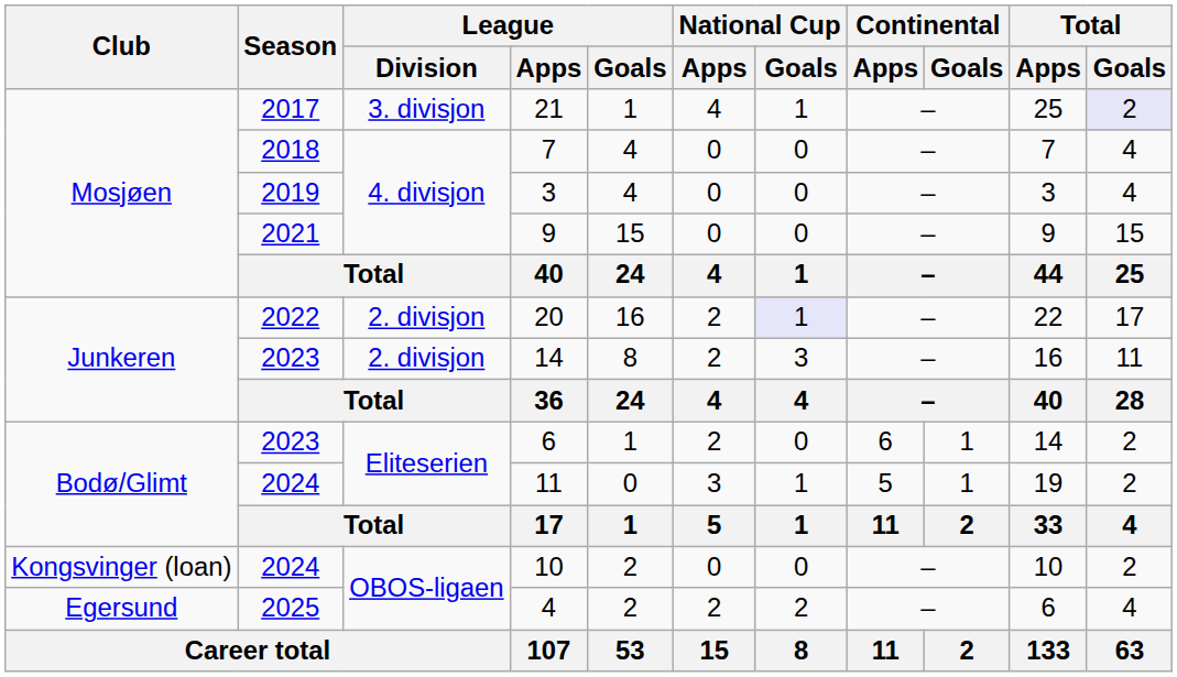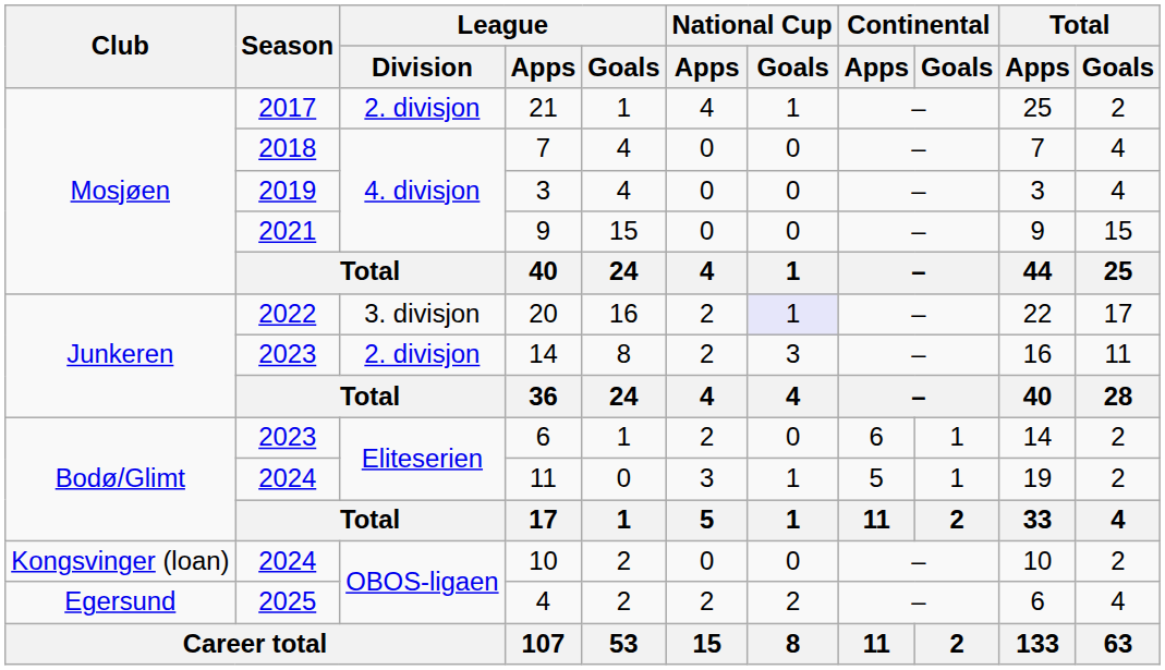 <table class="wikitable" style="text-align:center">
 <tr>
 <th rowspan="2">Club</th>
 <th rowspan="2">Season</th>
 <th colspan="3">League</th>
 <th colspan="2">National Cup</th>
 <th colspan="2">Continental</th>
 <th colspan="2">Total</th>
 </tr>
 <tr>
 <th>Division</th>
 <th>Apps</th>
 <th>Goals</th>
 <th>Apps</th>
 <th>Goals</th>
 <th>Apps</th>
 <th>Goals</th>
 <th>Apps</th>
 <th>Goals</th>
 </tr>
 <tr>
 <td rowspan="5"><a href='#'>Mosjøen</a></td>
 <td><a href='#'>2017</a></td>
-<td><a href='#'>3. divisjon</a></td>
+<td><a href='#'>2. divisjon</a></td>
 <td>21</td>
 <td>1</td>
 <td>4</td>
 <td>1</td>
 <td colspan="2">–</td>
 <td>25</td>
-<td style="background: lavender;">2</td>
+<td>2</td>
 </tr>
 <tr>
 <td><a href='#'>2018</a></td>
 <td rowspan="3"><a href='#'>4. divisjon</a></td>
 <td>7</td>
 <td>4</td>
 <td>0</td>
 <td>0</td>
 <td colspan="2">–</td>
 <td>7</td>
 <td>4</td>
 </tr>
 <tr>
 <td><a href='#'>2019</a></td>
 <td>3</td>
 <td>4</td>
 <td>0</td>
 <td>0</td>
 <td colspan="2">–</td>
 <td>3</td>
 <td>4</td>
 </tr>
 <tr>
 <td><a href='#'>2021</a></td>
 <td>9</td>
 <td>15</td>
 <td>0</td>
 <td>0</td>
 <td colspan="2">–</td>
 <td>9</td>
 <td>15</td>
 </tr>
 <tr>
 <th colspan="2">Total</th>
 <th>40</th>
 <th>24</th>
 <th>4</th>
 <th>1</th>
 <th colspan="2">–</th>
 <th>44</th>
 <th>25</th>
 </tr>
 <tr>
 <td rowspan="3"><a href='#'>Junkeren</a></td>
 <td><a href='#'>2022</a></td>
-<td><a href='#'>2. divisjon</a></td>
+<td>3. divisjon</td>
 <td>20</td>
 <td>16</td>
 <td>2</td>
 <td style="background: lavender;">1</td>
 <td colspan="2">–</td>
 <td>22</td>
 <td>17</td>
 </tr>
 <tr>
 <td><a href='#'>2023</a></td>
 <td><a href='#'>2. divisjon</a></td>
 <td>14</td>
 <td>8</td>
 <td>2</td>
 <td>3</td>
 <td colspan="2">–</td>
 <td>16</td>
 <td>11</td>
 </tr>
 <tr>
 <th colspan="2">Total</th>
 <th>36</th>
 <th>24</th>
 <th>4</th>
 <th>4</th>
 <th colspan="2">–</th>
 <th>40</th>
 <th>28</th>
 </tr>
 <tr>
 <td rowspan="3"><a href='#'>Bodø/Glimt</a></td>
 <td><a href='#'>2023</a></td>
 <td rowspan="2"><a href='#'>Eliteserien</a></td>
 <td>6</td>
 <td>1</td>
 <td>2</td>
 <td>0</td>
 <td>6</td>
 <td>1</td>
 <td>14</td>
 <td>2</td>
 </tr>
 <tr>
 <td><a href='#'>2024</a></td>
 <td>11</td>
 <td>0</td>
 <td>3</td>
 <td>1</td>
 <td>5</td>
 <td>1</td>
 <td>19</td>
 <td>2</td>
 </tr>
 <tr>
 <th colspan="2">Total</th>
 <th>17</th>
 <th>1</th>
 <th>5</th>
 <th>1</th>
 <th>11</th>
 <th>2</th>
 <th>33</th>
 <th>4</th>
 </tr>
 <tr>
 <td rowspan="1"><a href='#'>Kongsvinger</a> (loan)</td>
 <td><a href='#'>2024</a></td>
 <td rowspan="2"><a href='#'>OBOS-ligaen</a></td>
 <td>10</td>
 <td>2</td>
 <td>0</td>
 <td>0</td>
 <td colspan="2">–</td>
 <td>10</td>
 <td>2</td>
 </tr>
 <tr>
 <td rowspan="1"><a href='#'>Egersund</a></td>
 <td><a href='#'>2025</a></td>
 <td>4</td>
 <td>2</td>
 <td>2</td>
 <td>2</td>
 <td colspan="2">–</td>
 <td>6</td>
 <td>4</td>
 </tr>
 <tr>
 <th colspan="3">Career total</th>
 <th>107</th>
 <th>53</th>
 <th>15</th>
 <th>8</th>
 <th>11</th>
 <th>2</th>
 <th>133</th>
 <th>63</th>
 </tr>
 </table>
